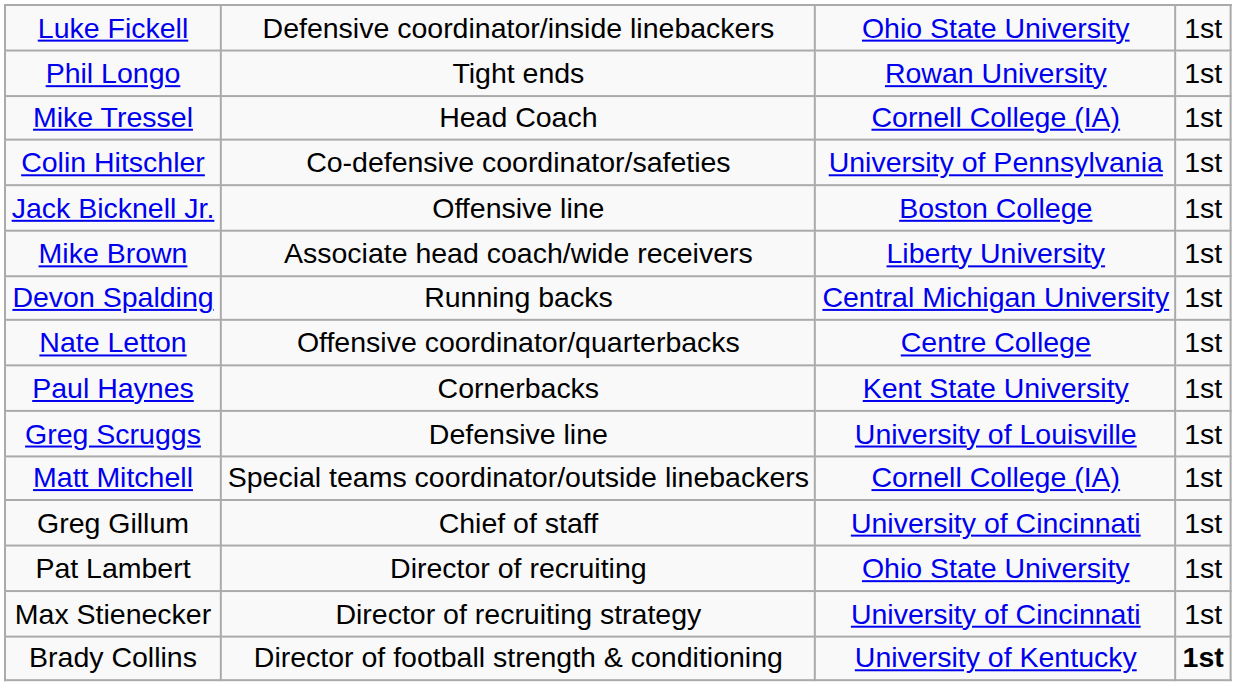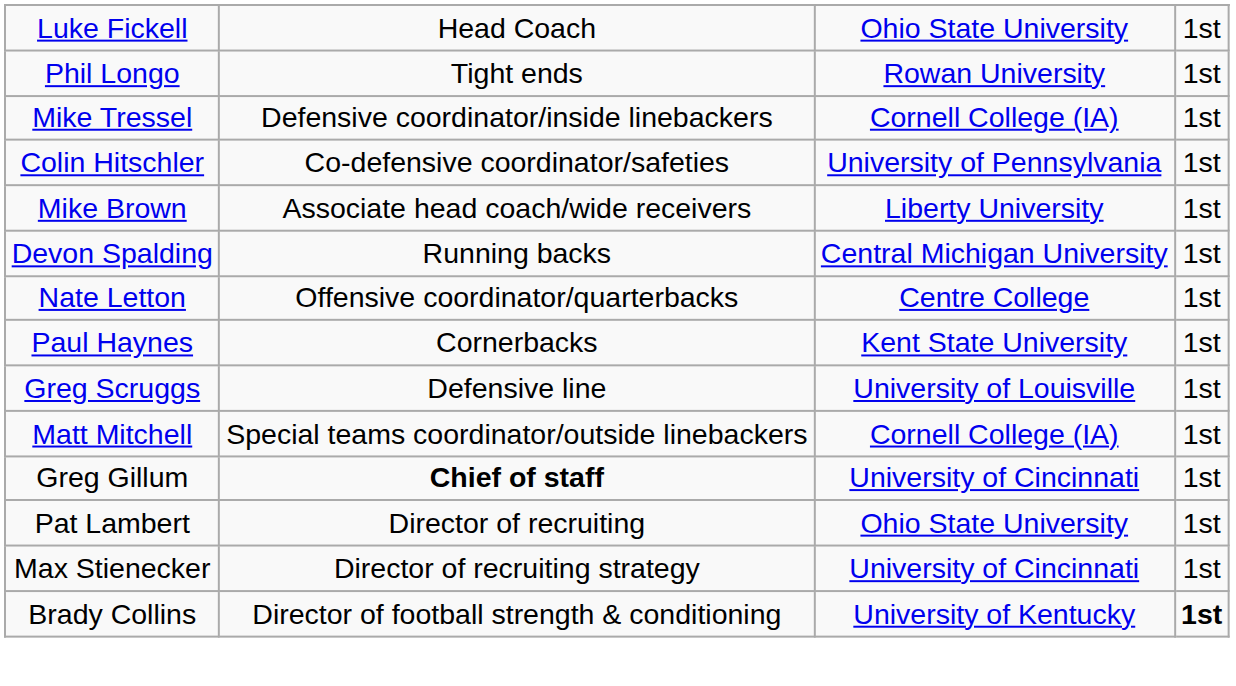 <table class="wikitable" border="1" style="font-size:90%;">
 <tr>
 </tr>
 <tr>
 <td align=center><a href='#'>Luke Fickell</a></td>
-<td align=center>Defensive coordinator/inside linebackers</td>
+<td align=center>Head Coach</td>
 <td align=center><a href='#'>Ohio State University</a></td>
 <td align=center>1st</td>
 </tr>
 <tr>
 <td align=center><a href='#'>Phil Longo</a></td>
 <td align="center">Tight ends</td>
 <td align=center><a href='#'>Rowan University</a></td>
 <td align=center>1st</td>
 </tr>
 <tr>
 <td align=center><a href='#'>Mike Tressel</a></td>
-<td align=center>Head Coach</td>
+<td align=center>Defensive coordinator/inside linebackers</td>
 <td align=center><a href='#'>Cornell College (IA)</a></td>
 <td align=center>1st</td>
 </tr>
 <tr>
 <td align=center><a href='#'>Colin Hitschler</a></td>
 <td align="center">Co-defensive coordinator/safeties</td>
 <td align=center><a href='#'>University of Pennsylvania</a></td>
-<td align=center>1st</td>
-</tr>
-<tr>
-<td align=center><a href='#'>Jack Bicknell Jr.</a></td>
-<td align=center>Offensive line</td>
-<td align=center><a href='#'>Boston College</a></td>
 <td align=center>1st</td>
 </tr>
 <tr>
 <td align=center><a href='#'>Mike Brown</a></td>
 <td align=center>Associate head coach/wide receivers</td>
 <td align=center><a href='#'>Liberty University</a></td>
 <td align=center>1st</td>
 </tr>
 <tr>
 <td align=center><a href='#'>Devon Spalding</a></td>
 <td align=center>Running backs</td>
 <td align=center><a href='#'>Central Michigan University</a></td>
 <td align=center>1st</td>
 </tr>
 <tr>
 <td align=center><a href='#'>Nate Letton</a></td>
 <td align=center>Offensive coordinator/quarterbacks</td>
 <td align=center><a href='#'>Centre College</a></td>
 <td align=center>1st</td>
 </tr>
 <tr>
 <td align=center><a href='#'>Paul Haynes</a></td>
 <td align="center">Cornerbacks</td>
 <td align=center><a href='#'>Kent State University</a></td>
 <td align=center>1st</td>
 </tr>
 <tr>
 <td align=center><a href='#'>Greg Scruggs</a></td>
 <td align="center">Defensive line</td>
 <td align=center><a href='#'>University of Louisville</a></td>
 <td align=center>1st</td>
 </tr>
 <tr>
 <td align=center><a href='#'>Matt Mitchell</a></td>
 <td align="center">Special teams coordinator/outside linebackers</td>
 <td align=center><a href='#'>Cornell College (IA)</a></td>
 <td align=center>1st</td>
 </tr>
 <tr>
 <td align=center>Greg Gillum</td>
-<td align="center">Chief of staff</td>
+<td align="center"><strong>Chief of staff</strong></td>
 <td align=center><a href='#'>University of Cincinnati</a></td>
 <td align=center>1st</td>
 </tr>
 <tr>
 <td align=center>Pat Lambert</td>
 <td align="center">Director of recruiting</td>
 <td align=center><a href='#'>Ohio State University</a></td>
 <td align=center>1st</td>
 </tr>
 <tr>
 <td align=center>Max Stienecker</td>
 <td align="center">Director of recruiting strategy</td>
 <td align=center><a href='#'>University of Cincinnati</a></td>
 <td align=center>1st</td>
 </tr>
 <tr>
 <td align=center>Brady Collins</td>
 <td align="center">Director of football strength & conditioning</td>
 <td align=center><a href='#'>University of Kentucky</a></td>
 <td align=center><strong>1st</strong></td>
 </tr>
 </table>
